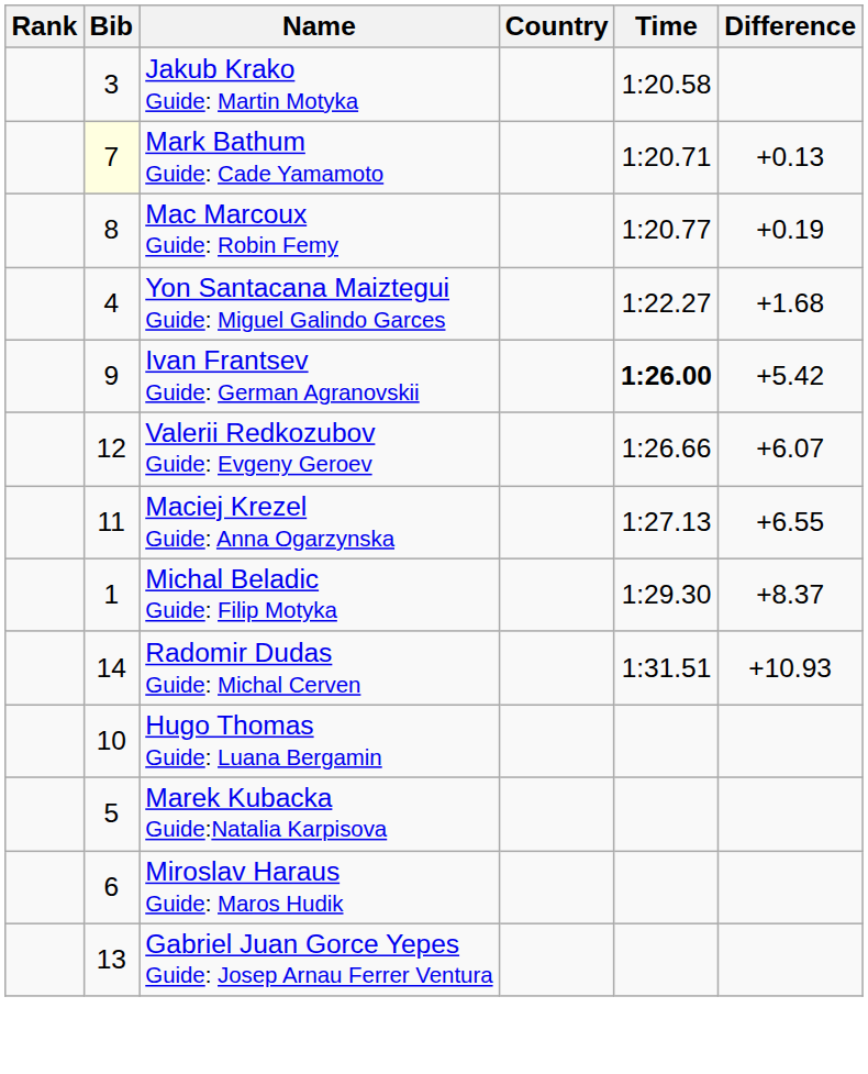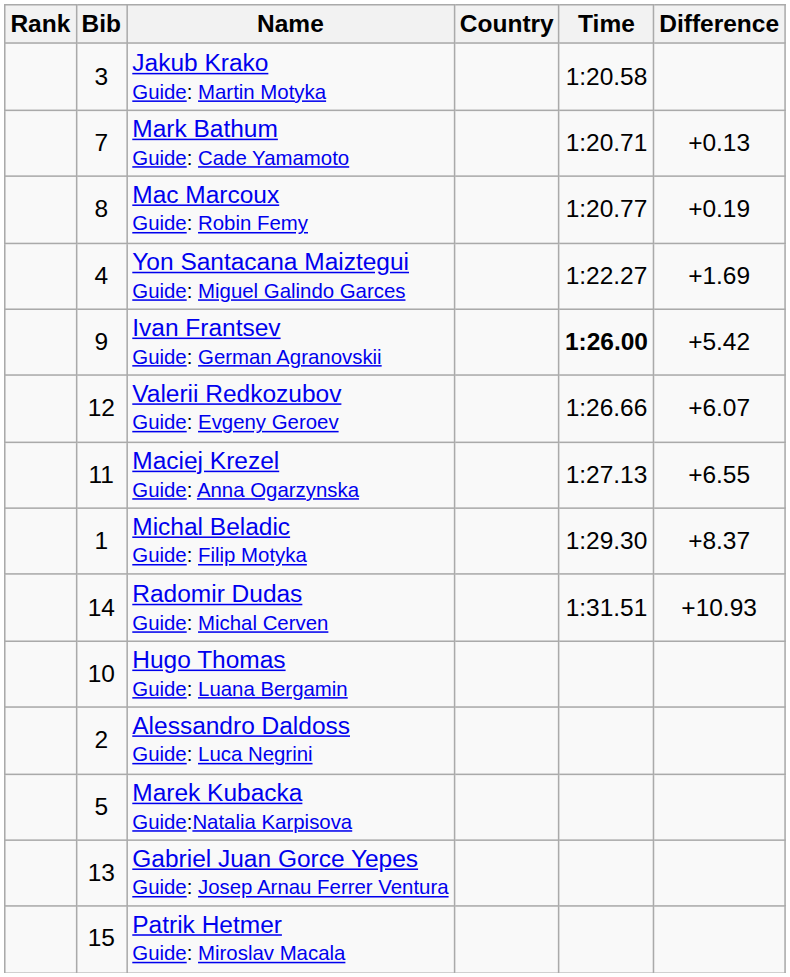 <table class="wikitable sortable" style="text-align:center">
 <tr>
 <th>Rank</th>
 <th>Bib</th>
 <th>Name</th>
 <th>Country</th>
 <th>Time</th>
 <th>Difference</th>
 </tr>
 <tr>
 <td></td>
 <td>3</td>
 <td align=left><a href='#'>Jakub Krako</a><br><small><a href='#'>Guide</a>: <a href='#'>Martin Motyka</a></small></td>
 <td align=left></td>
 <td>1:20.58</td>
 <td></td>
 </tr>
 <tr>
 <td></td>
-<td style="background: lightyellow;">7</td>
+<td>7</td>
 <td align=left><a href='#'>Mark Bathum</a><br><small><a href='#'>Guide</a>: <a href='#'>Cade Yamamoto</a></small></td>
 <td align=left></td>
 <td>1:20.71</td>
 <td>+0.13</td>
 </tr>
 <tr>
 <td></td>
 <td>8</td>
 <td align=left><a href='#'>Mac Marcoux</a><br><small><a href='#'>Guide</a>: <a href='#'>Robin Femy</a></small></td>
 <td align=left></td>
 <td>1:20.77</td>
 <td>+0.19</td>
 </tr>
 <tr>
 <td></td>
 <td>4</td>
 <td align=left><a href='#'>Yon Santacana Maiztegui</a><br><small><a href='#'>Guide</a>: <a href='#'>Miguel Galindo Garces</a></small></td>
 <td align=left></td>
 <td>1:22.27</td>
-<td>+1.68</td>
+<td>+1.69</td>
 </tr>
 <tr>
 <td></td>
 <td>9</td>
 <td align=left><a href='#'>Ivan Frantsev</a><br><small><a href='#'>Guide</a>: <a href='#'>German Agranovskii</a></small></td>
 <td align=left></td>
 <td><strong>1:26.00</strong></td>
 <td>+5.42</td>
 </tr>
 <tr>
 <td></td>
 <td>12</td>
 <td align=left><a href='#'>Valerii Redkozubov</a><br><small><a href='#'>Guide</a>: <a href='#'>Evgeny Geroev</a></small></td>
 <td align=left></td>
 <td>1:26.66</td>
 <td>+6.07</td>
 </tr>
 <tr>
 <td></td>
 <td>11</td>
 <td align=left><a href='#'>Maciej Krezel</a><br><small><a href='#'>Guide</a>: <a href='#'>Anna Ogarzynska</a></small></td>
 <td align=left></td>
 <td>1:27.13</td>
 <td>+6.55</td>
 </tr>
 <tr>
 <td></td>
 <td>1</td>
 <td align=left><a href='#'>Michal Beladic</a><br><small><a href='#'>Guide</a>: <a href='#'>Filip Motyka</a></small></td>
 <td align=left></td>
 <td>1:29.30</td>
 <td>+8.37</td>
 </tr>
 <tr>
 <td></td>
 <td>14</td>
 <td align=left><a href='#'>Radomir Dudas</a><br><small><a href='#'>Guide</a>: <a href='#'>Michal Cerven</a></small></td>
 <td align=left></td>
 <td>1:31.51</td>
 <td>+10.93</td>
 </tr>
 <tr>
 <td></td>
 <td>10</td>
 <td align=left><a href='#'>Hugo Thomas</a><br><small><a href='#'>Guide</a>: <a href='#'>Luana Bergamin</a></small></td>
 <td align=left></td>
 <td></td>
 <td></td>
 </tr>
 <tr>
 <td></td>
-<td>5</td>
-<td align=left><a href='#'>Marek Kubacka</a><br><small><a href='#'>Guide</a>:<a href='#'>Natalia Karpisova</a> </small></td>
+<td>2</td>
+<td align=left><a href='#'>Alessandro Daldoss</a><br><small><a href='#'>Guide</a>: <a href='#'>Luca Negrini</a></small></td>
 <td align=left></td>
 <td></td>
 <td></td>
 </tr>
 <tr>
 <td></td>
-<td>6</td>
-<td align=left><a href='#'>Miroslav Haraus</a><br><small><a href='#'>Guide</a>: <a href='#'>Maros Hudik</a></small></td>
+<td>5</td>
+<td align=left><a href='#'>Marek Kubacka</a><br><small><a href='#'>Guide</a>:<a href='#'>Natalia Karpisova</a> </small></td>
 <td align=left></td>
 <td></td>
 <td></td>
 </tr>
 <tr>
 <td></td>
 <td>13</td>
 <td align=left><a href='#'>Gabriel Juan Gorce Yepes</a><br><small><a href='#'>Guide</a>: <a href='#'>Josep Arnau Ferrer Ventura</a></small></td>
 <td align=left></td>
 <td></td>
 <td></td>
 </tr>
+<tr>
+<td></td>
+<td>15</td>
+<td align=left><a href='#'>Patrik Hetmer</a><br><small><a href='#'>Guide</a>: <a href='#'>Miroslav Macala</a></small></td>
+<td align=left></td>
+<td></td>
+<td></td>
+</tr>
 </table>
